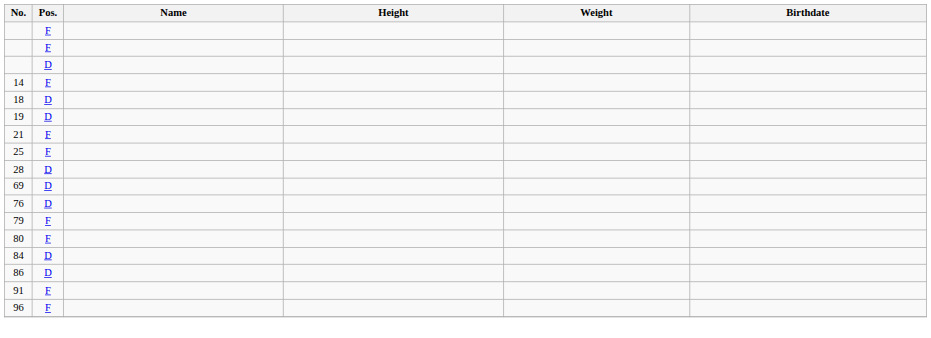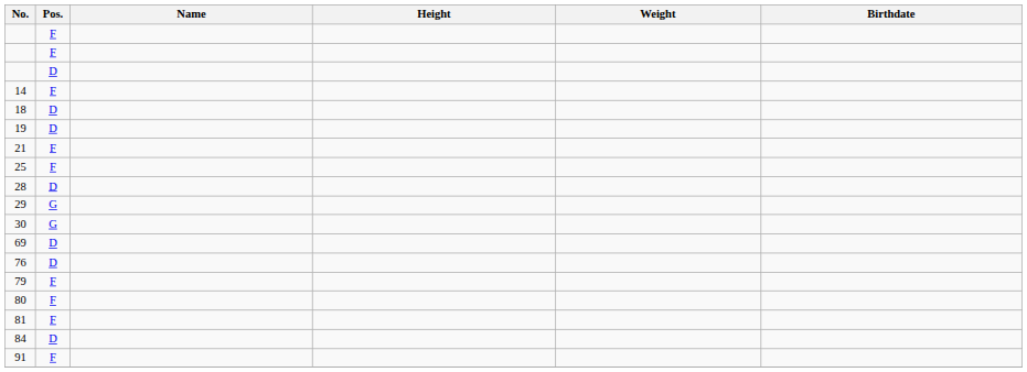 <table width="100%" class="wikitable sortable" style="font-size: 90%; text-align: center;">
 <tr>
 <th style="width:  1%;">No.</th>
 <th style="width:  1%;">Pos.</th>
 <th style="width: 13%;">Name</th>
 <th style="width: 13%;">Height</th>
 <th style="width: 11%;">Weight</th>
 <th style="width: 14%;">Birthdate</th>
 </tr>
 <tr>
 <td></td>
 <td><a href='#'>F</a></td>
 <td align=left></td>
 <td></td>
 <td></td>
 <td></td>
 </tr>
 <tr>
 <td></td>
 <td><a href='#'>F</a></td>
 <td align=left></td>
 <td></td>
 <td></td>
 <td></td>
 </tr>
 <tr>
 <td></td>
 <td><a href='#'>D</a></td>
 <td align=left></td>
 <td></td>
 <td></td>
 <td></td>
 </tr>
 <tr>
 <td>14</td>
 <td><a href='#'>F</a></td>
 <td align=left></td>
 <td></td>
 <td></td>
 <td></td>
 </tr>
 <tr>
 <td>18</td>
 <td><a href='#'>D</a></td>
 <td align=left></td>
 <td></td>
 <td></td>
 <td></td>
 </tr>
 <tr>
 <td>19</td>
 <td><a href='#'>D</a></td>
 <td align=left></td>
 <td></td>
 <td></td>
 <td></td>
 </tr>
 <tr>
 <td>21</td>
 <td><a href='#'>F</a></td>
 <td align=left></td>
 <td></td>
 <td></td>
 <td></td>
 </tr>
 <tr>
 <td>25</td>
 <td><a href='#'>F</a></td>
 <td align=left></td>
 <td></td>
 <td></td>
 <td></td>
 </tr>
 <tr>
 <td>28</td>
 <td><a href='#'>D</a></td>
 <td align=left></td>
 <td></td>
 <td></td>
 <td></td>
 </tr>
 <tr>
+<td>29</td>
+<td><a href='#'>G</a></td>
+<td align=left></td>
+<td></td>
+<td></td>
+<td></td>
+</tr>
+<tr>
+<td>30</td>
+<td><a href='#'>G</a></td>
+<td align=left></td>
+<td></td>
+<td></td>
+<td></td>
+</tr>
+<tr>
 <td>69</td>
 <td><a href='#'>D</a></td>
 <td align=left></td>
 <td></td>
 <td></td>
 <td></td>
 </tr>
 <tr>
 <td>76</td>
 <td><a href='#'>D</a></td>
 <td align=left></td>
 <td></td>
 <td></td>
 <td></td>
 </tr>
 <tr>
 <td>79</td>
 <td><a href='#'>F</a></td>
 <td align=left></td>
 <td></td>
 <td></td>
 <td></td>
 </tr>
 <tr>
 <td>80</td>
 <td><a href='#'>F</a></td>
 <td align=left></td>
 <td></td>
 <td></td>
 <td></td>
 </tr>
 <tr>
-<td>84</td>
-<td><a href='#'>D</a></td>
+<td>81</td>
+<td><a href='#'>F</a></td>
 <td align=left></td>
 <td></td>
 <td></td>
 <td></td>
 </tr>
 <tr>
-<td>86</td>
+<td>84</td>
 <td><a href='#'>D</a></td>
 <td align=left></td>
 <td></td>
 <td></td>
 <td></td>
 </tr>
 <tr>
 <td>91</td>
 <td><a href='#'>F</a></td>
 <td align=left></td>
 <td></td>
 <td></td>
 <td></td>
 </tr>
 <tr>
-<td>96</td>
-<td><a href='#'>F</a></td>
-<td align=left></td>
-<td></td>
-<td></td>
-<td></td>
-</tr>
-<tr>
 </tr>
 </table>
